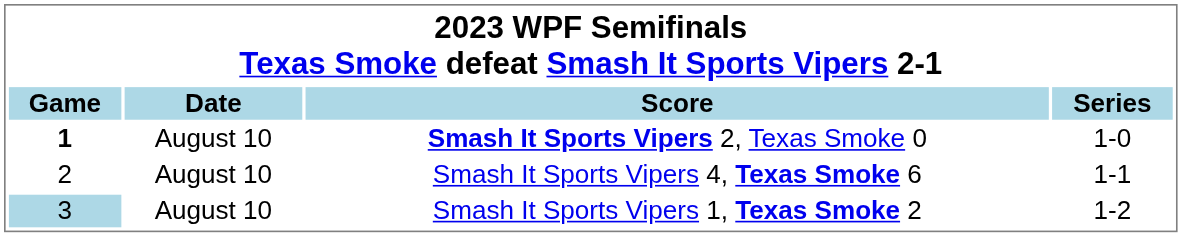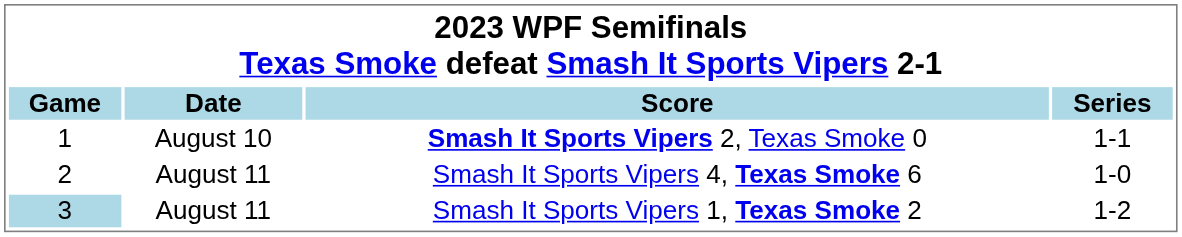 <table cellpadding="1"  style="min-width:45em;text-align:center;font-size:100%; border:1px solid gray;">
 <tr style="font-size:larger;">
 <th colspan=7>2023 WPF Semifinals<br><a href='#'>Texas Smoke</a> defeat <a href='#'>Smash It Sports Vipers</a> 2-1</th>
 </tr>
 <tr style="background:lightblue;">
 <th>Game</th>
 <th>Date</th>
 <th>Score</th>
 <th>Series<br></th>
 </tr>
 <tr>
-<td><strong>1</strong></td>
+<td>1</td>
 <td>August 10</td>
 <td><strong><a href='#'>Smash It Sports Vipers</a></strong> 2, <a href='#'>Texas Smoke</a> 0</td>
+<td>1-1</td>
+</tr>
+<tr>
+<td>2</td>
+<td>August 11</td>
+<td><a href='#'>Smash It Sports Vipers</a> 4, <strong><a href='#'>Texas Smoke</a></strong> 6</td>
 <td>1-0</td>
 </tr>
 <tr>
-<td>2</td>
-<td>August 10</td>
-<td><a href='#'>Smash It Sports Vipers</a> 4, <strong><a href='#'>Texas Smoke</a></strong> 6</td>
-<td>1-1</td>
-</tr>
-<tr>
 <td style="background: lightblue;">3</td>
-<td>August 10</td>
+<td>August 11</td>
 <td><a href='#'>Smash It Sports Vipers</a> 1, <strong><a href='#'>Texas Smoke</a></strong> 2</td>
 <td>1-2</td>
 </tr>
 </table>
